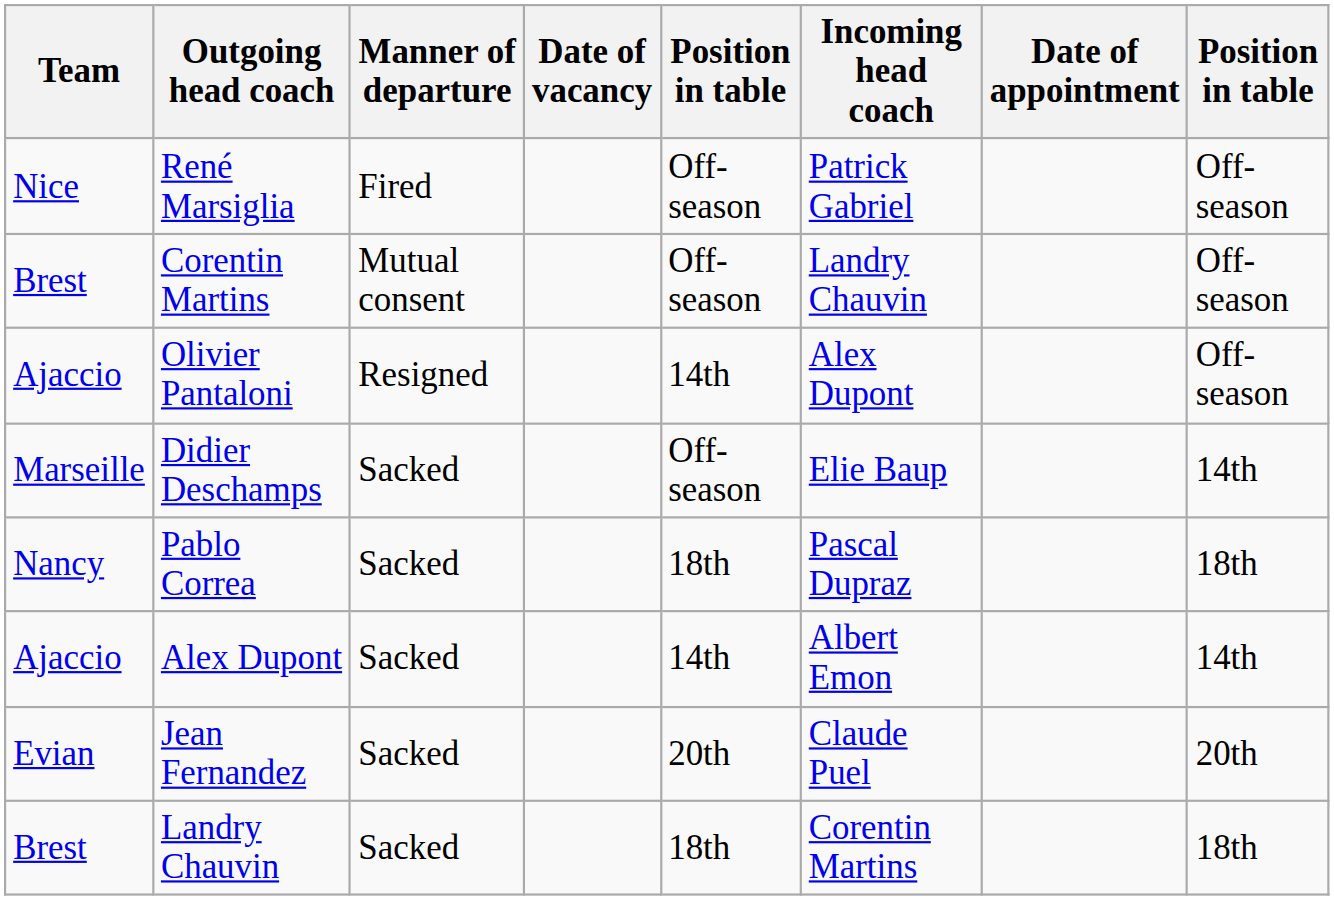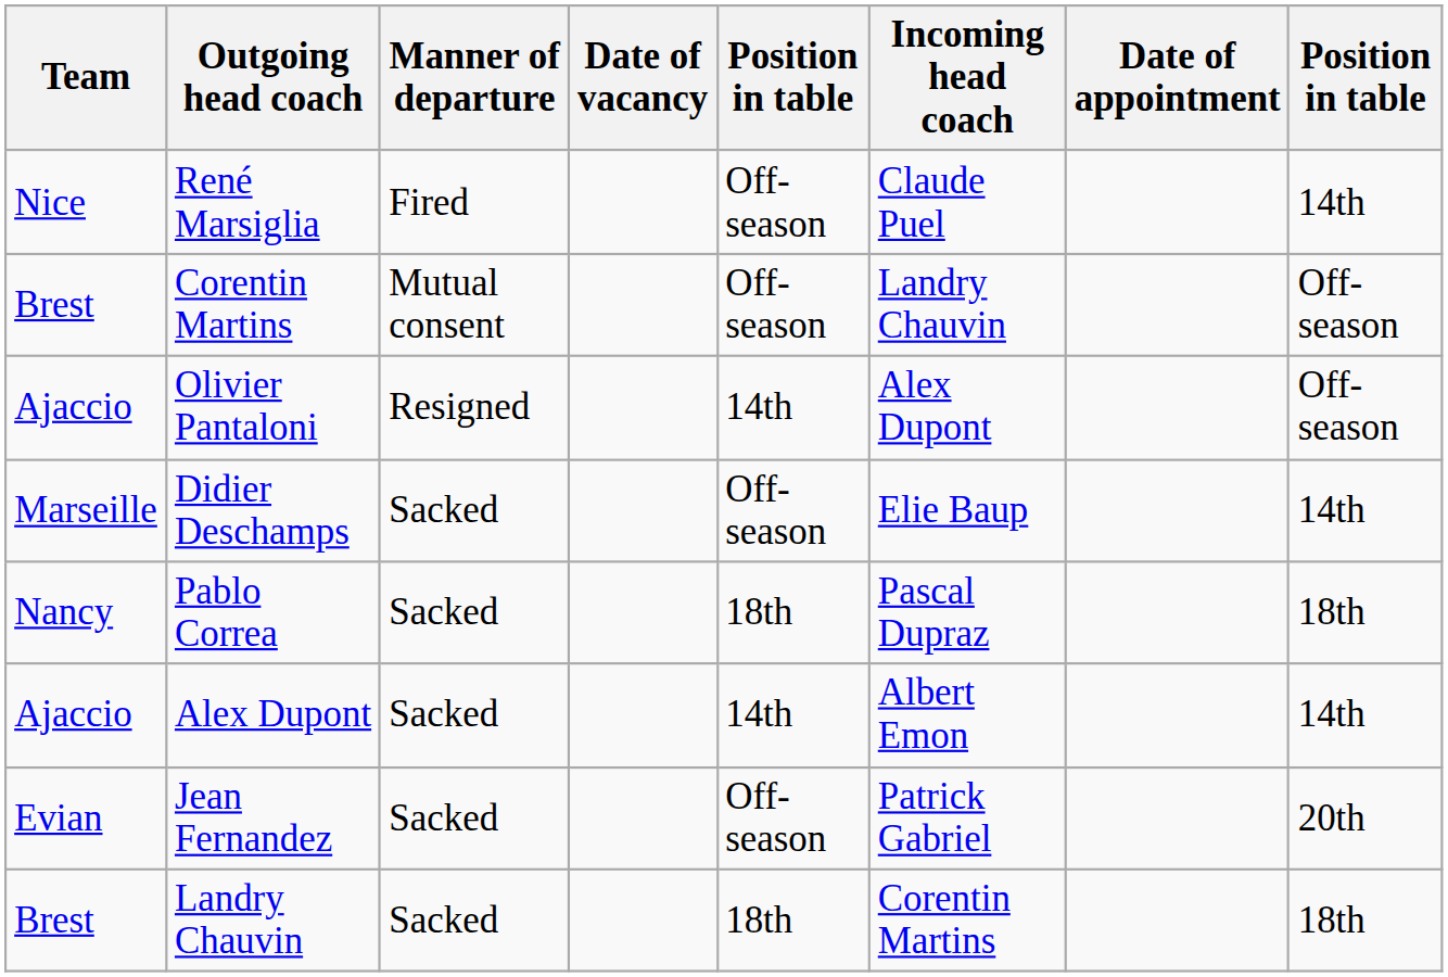 <table class="wikitable sortable">
 <tr>
 <th>Team</th>
 <th>Outgoing head coach</th>
 <th>Manner of<br>departure</th>
 <th>Date of<br>vacancy</th>
 <th>Position<br>in table</th>
 <th>Incoming head coach</th>
 <th>Date of<br>appointment</th>
 <th>Position<br>in table</th>
 </tr>
 <tr>
 <td><a href='#'>Nice</a></td>
 <td> <a href='#'>René Marsiglia</a></td>
 <td>Fired</td>
 <td></td>
 <td>Off-season</td>
-<td> <a href='#'>Patrick Gabriel</a></td>
+<td> <a href='#'>Claude Puel</a></td>
 <td></td>
-<td>Off-season</td>
+<td>14th</td>
 </tr>
 <tr>
 <td><a href='#'>Brest</a></td>
 <td> <a href='#'>Corentin Martins</a></td>
 <td>Mutual consent</td>
 <td></td>
 <td>Off-season</td>
 <td> <a href='#'>Landry Chauvin</a></td>
 <td></td>
 <td>Off-season</td>
 </tr>
 <tr>
 <td><a href='#'>Ajaccio</a></td>
 <td> <a href='#'>Olivier Pantaloni</a></td>
 <td>Resigned</td>
 <td></td>
 <td>14th</td>
 <td> <a href='#'>Alex Dupont</a></td>
 <td></td>
 <td>Off-season</td>
 </tr>
 <tr>
 <td><a href='#'>Marseille</a></td>
 <td> <a href='#'>Didier Deschamps</a></td>
 <td>Sacked</td>
 <td></td>
 <td>Off-season</td>
 <td> <a href='#'>Elie Baup</a></td>
 <td></td>
 <td>14th</td>
 </tr>
 <tr>
 <td><a href='#'>Nancy</a></td>
 <td> <a href='#'>Pablo Correa</a></td>
 <td>Sacked</td>
 <td></td>
 <td>18th</td>
 <td> <a href='#'>Pascal Dupraz</a></td>
 <td></td>
 <td>18th</td>
 </tr>
 <tr>
 <td><a href='#'>Ajaccio</a></td>
 <td> <a href='#'>Alex Dupont</a></td>
 <td>Sacked</td>
 <td></td>
 <td>14th</td>
 <td> <a href='#'>Albert Emon</a></td>
 <td></td>
 <td>14th</td>
 </tr>
 <tr>
 <td><a href='#'>Evian</a></td>
 <td> <a href='#'>Jean Fernandez</a></td>
 <td>Sacked</td>
 <td></td>
-<td>20th</td>
-<td> <a href='#'>Claude Puel</a></td>
+<td>Off-season</td>
+<td> <a href='#'>Patrick Gabriel</a></td>
 <td></td>
 <td>20th</td>
 </tr>
 <tr>
 <td><a href='#'>Brest</a></td>
 <td> <a href='#'>Landry Chauvin</a></td>
 <td>Sacked</td>
 <td></td>
 <td>18th</td>
 <td> <a href='#'>Corentin Martins</a></td>
 <td></td>
 <td>18th</td>
 </tr>
 </table>
